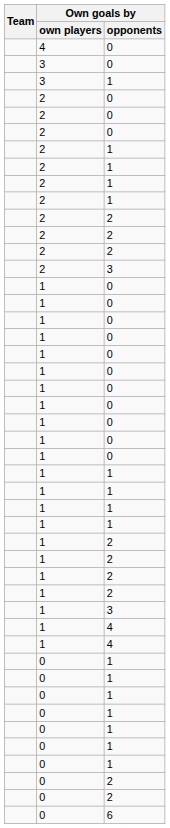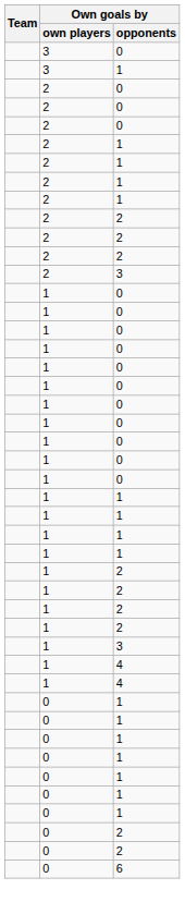 <table class="wikitable sortable" style="font-size:90%;">
 <tr>
 <th rowspan=2>Team</th>
 <th colspan=2>Own goals by</th>
 </tr>
 <tr>
 <th>own players</th>
 <th>opponents</th>
-</tr>
-<tr>
-<td></td>
-<td>4</td>
-<td>0</td>
 </tr>
 <tr>
 <td></td>
 <td>3</td>
 <td>0</td>
 </tr>
 <tr>
 <td></td>
 <td>3</td>
 <td>1</td>
 </tr>
 <tr>
 <td></td>
 <td>2</td>
 <td>0</td>
 </tr>
 <tr>
 <td></td>
 <td>2</td>
 <td>0</td>
 </tr>
 <tr>
 <td></td>
 <td>2</td>
 <td>0</td>
 </tr>
 <tr>
 <td></td>
 <td>2</td>
 <td>1</td>
 </tr>
 <tr>
 <td></td>
 <td>2</td>
 <td>1</td>
 </tr>
 <tr>
 <td></td>
 <td>2</td>
 <td>1</td>
 </tr>
 <tr>
 <td></td>
 <td>2</td>
 <td>1</td>
 </tr>
 <tr>
 <td></td>
 <td>2</td>
 <td>2</td>
 </tr>
 <tr>
 <td></td>
 <td>2</td>
 <td>2</td>
 </tr>
 <tr>
 <td></td>
 <td>2</td>
 <td>2</td>
 </tr>
 <tr>
 <td></td>
 <td>2</td>
 <td>3</td>
 </tr>
 <tr>
 <td></td>
 <td>1</td>
 <td>0</td>
 </tr>
 <tr>
 <td></td>
 <td>1</td>
 <td>0</td>
 </tr>
 <tr>
 <td></td>
 <td>1</td>
 <td>0</td>
 </tr>
 <tr>
 <td></td>
 <td>1</td>
 <td>0</td>
 </tr>
 <tr>
 <td></td>
 <td>1</td>
 <td>0</td>
 </tr>
 <tr>
 <td></td>
 <td>1</td>
 <td>0</td>
 </tr>
 <tr>
 <td></td>
 <td>1</td>
 <td>0</td>
 </tr>
 <tr>
 <td></td>
 <td>1</td>
 <td>0</td>
 </tr>
 <tr>
 <td></td>
 <td>1</td>
 <td>0</td>
 </tr>
 <tr>
 <td></td>
 <td>1</td>
 <td>0</td>
 </tr>
 <tr>
 <td></td>
 <td>1</td>
 <td>0</td>
 </tr>
 <tr>
 <td></td>
 <td>1</td>
 <td>1</td>
 </tr>
 <tr>
 <td></td>
 <td>1</td>
 <td>1</td>
 </tr>
 <tr>
 <td></td>
 <td>1</td>
 <td>1</td>
 </tr>
 <tr>
 <td></td>
 <td>1</td>
 <td>1</td>
 </tr>
 <tr>
 <td></td>
 <td>1</td>
 <td>2</td>
 </tr>
 <tr>
 <td></td>
 <td>1</td>
 <td>2</td>
 </tr>
 <tr>
 <td></td>
 <td>1</td>
 <td>2</td>
 </tr>
 <tr>
 <td></td>
 <td>1</td>
 <td>2</td>
 </tr>
 <tr>
 <td></td>
 <td>1</td>
 <td>3</td>
 </tr>
 <tr>
 <td></td>
 <td>1</td>
 <td>4</td>
 </tr>
 <tr>
 <td></td>
 <td>1</td>
 <td>4</td>
 </tr>
 <tr>
 <td></td>
 <td>0</td>
 <td>1</td>
 </tr>
 <tr>
 <td></td>
 <td>0</td>
 <td>1</td>
 </tr>
 <tr>
 <td></td>
 <td>0</td>
 <td>1</td>
 </tr>
 <tr>
 <td></td>
 <td>0</td>
 <td>1</td>
 </tr>
 <tr>
 <td></td>
 <td>0</td>
 <td>1</td>
 </tr>
 <tr>
 <td></td>
 <td>0</td>
 <td>1</td>
 </tr>
 <tr>
 <td></td>
 <td>0</td>
 <td>1</td>
 </tr>
 <tr>
 <td></td>
 <td>0</td>
 <td>2</td>
 </tr>
 <tr>
 <td></td>
 <td>0</td>
 <td>2</td>
 </tr>
 <tr>
 <td></td>
 <td>0</td>
 <td>6</td>
 </tr>
 </table>
